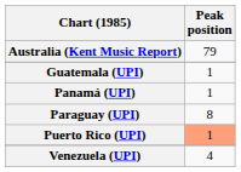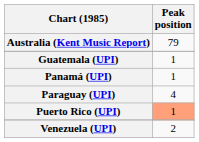 <table class="wikitable sortable plainrowheaders">
 <tr>
 <th scope="col">Chart (1985)</th>
 <th scope="col">Peak<br>position</th>
 </tr>
 <tr>
 <th scope="row">Australia (<a href='#'>Kent Music Report</a>)</th>
 <td align="center">79</td>
 </tr>
 <tr>
 </tr>
 <tr>
 <th scope="row">Guatemala (<a href='#'>UPI</a>)</th>
 <td align="center">1</td>
 </tr>
 <tr>
 <th scope="row">Panamá (<a href='#'>UPI</a>)</th>
 <td align="center">1</td>
 </tr>
 <tr>
 <th scope="row">Paraguay (<a href='#'>UPI</a>)</th>
-<td align="center">8</td>
+<td align="center">4</td>
 </tr>
 <tr>
 <th scope="row">Puerto Rico (<a href='#'>UPI</a>)</th>
 <td align="center" style="background: lightsalmon;">1</td>
 </tr>
 <tr>
 </tr>
 <tr>
 </tr>
 <tr>
 <th scope="row">Venezuela (<a href='#'>UPI</a>)</th>
-<td align="center">4</td>
+<td align="center">2</td>
 </tr>
 </table>
